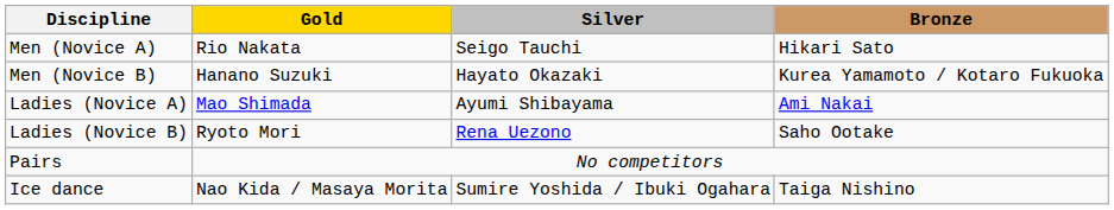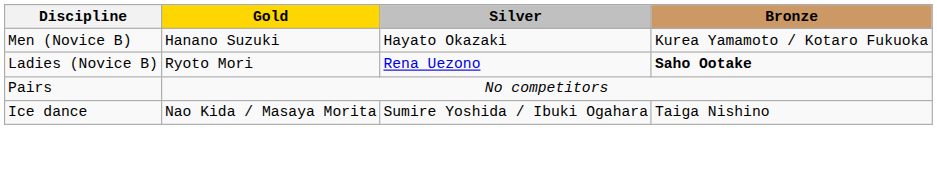 <table class="wikitable">
 <tr>
 <th>Discipline</th>
 <td align=center bgcolor=gold><strong>Gold</strong></td>
 <td align=center bgcolor=silver><strong>Silver</strong></td>
 <td align=center bgcolor=cc9966><strong>Bronze</strong></td>
 </tr>
 <tr>
-<td>Men (Novice A)</td>
-<td>Rio Nakata</td>
-<td>Seigo Tauchi</td>
-<td>Hikari Sato</td>
-</tr>
-<tr>
 <td>Men (Novice B)</td>
 <td>Hanano Suzuki</td>
 <td>Hayato Okazaki</td>
 <td>Kurea Yamamoto / Kotaro Fukuoka</td>
 </tr>
 <tr>
-<td>Ladies (Novice A)</td>
-<td><a href='#'>Mao Shimada</a></td>
-<td>Ayumi Shibayama</td>
-<td><a href='#'>Ami Nakai</a></td>
-</tr>
-<tr>
 <td>Ladies (Novice B)</td>
 <td>Ryoto Mori</td>
 <td><a href='#'>Rena Uezono</a></td>
-<td>Saho Ootake</td>
+<td><strong>Saho Ootake</strong></td>
 </tr>
 <tr>
 <td>Pairs</td>
 <td colspan=3 align=center><em>No competitors</em></td>
 </tr>
 <tr>
 <td>Ice dance</td>
 <td>Nao Kida / Masaya Morita</td>
 <td>Sumire Yoshida / Ibuki Ogahara</td>
 <td>Taiga Nishino</td>
 </tr>
 </table>
